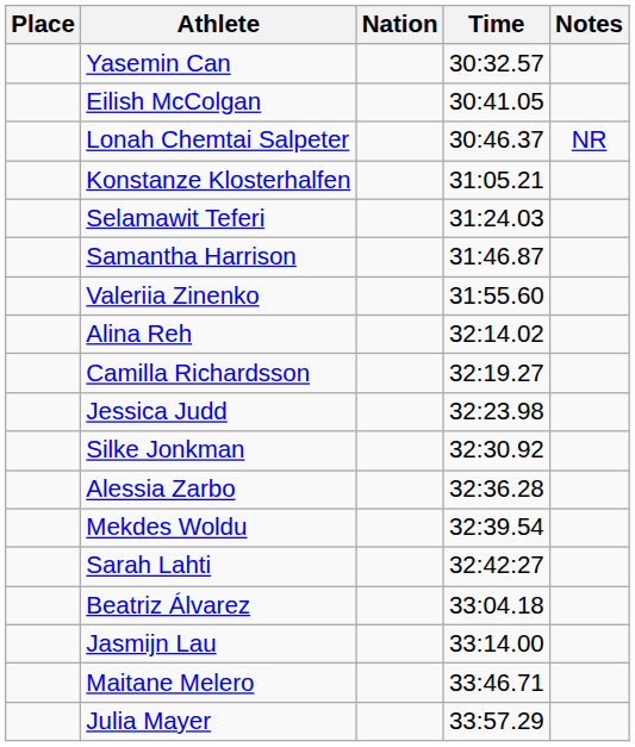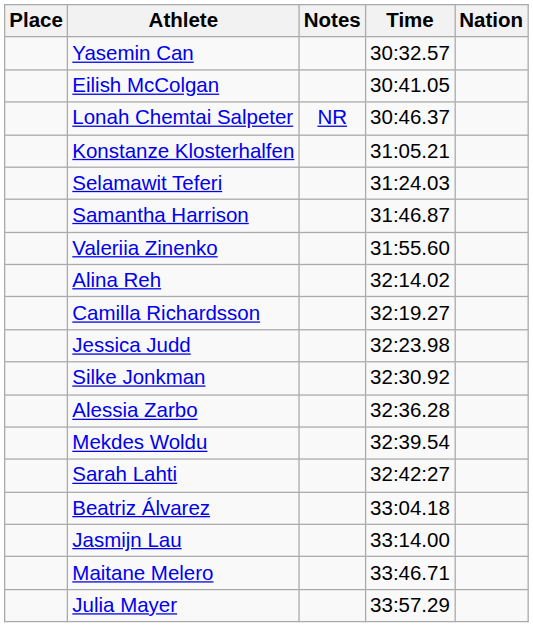 <table class="wikitable sortable" style="text-align:center">
 <tr>
 <th>Place</th>
 <th>Athlete</th>
+<th>Notes</th>
+<th>Time</th>
 <th>Nation</th>
-<th>Time</th>
-<th>Notes</th>
 </tr>
 <tr>
 <td></td>
 <td align="left"><a href='#'>Yasemin Can</a></td>
+<td></td>
+<td>30:32.57</td>
 <td align=left></td>
-<td>30:32.57</td>
-<td></td>
 </tr>
 <tr>
 <td></td>
 <td align="left"><a href='#'>Eilish McColgan</a></td>
+<td></td>
+<td>30:41.05</td>
 <td align=left></td>
-<td>30:41.05</td>
-<td></td>
 </tr>
 <tr>
 <td></td>
 <td align="left"><a href='#'>Lonah Chemtai Salpeter</a></td>
+<td><a href='#'>NR</a></td>
+<td>30:46.37</td>
 <td align=left></td>
-<td>30:46.37</td>
-<td><a href='#'>NR</a></td>
 </tr>
 <tr>
 <td></td>
 <td align="left"><a href='#'>Konstanze Klosterhalfen</a></td>
+<td></td>
+<td>31:05.21</td>
 <td align=left></td>
-<td>31:05.21</td>
-<td></td>
 </tr>
 <tr>
 <td></td>
 <td align="left"><a href='#'>Selamawit Teferi</a></td>
+<td></td>
+<td>31:24.03</td>
 <td align=left></td>
-<td>31:24.03</td>
-<td></td>
 </tr>
 <tr>
 <td></td>
 <td align="left"><a href='#'>Samantha Harrison</a></td>
+<td></td>
+<td>31:46.87</td>
 <td align=left></td>
-<td>31:46.87</td>
-<td></td>
 </tr>
 <tr>
 <td></td>
 <td align="left"><a href='#'>Valeriia Zinenko</a></td>
+<td></td>
+<td>31:55.60</td>
 <td align=left></td>
-<td>31:55.60</td>
-<td></td>
 </tr>
 <tr>
 <td></td>
 <td align="left"><a href='#'>Alina Reh</a></td>
+<td></td>
+<td>32:14.02</td>
 <td align=left></td>
-<td>32:14.02</td>
-<td></td>
 </tr>
 <tr>
 <td></td>
 <td align="left"><a href='#'>Camilla Richardsson</a></td>
+<td></td>
+<td>32:19.27</td>
 <td align=left></td>
-<td>32:19.27</td>
-<td></td>
 </tr>
 <tr>
 <td></td>
 <td align="left"><a href='#'>Jessica Judd</a></td>
+<td></td>
+<td>32:23.98</td>
 <td align=left></td>
-<td>32:23.98</td>
-<td></td>
 </tr>
 <tr>
 <td></td>
 <td align="left"><a href='#'>Silke Jonkman</a></td>
+<td></td>
+<td>32:30.92</td>
 <td align=left></td>
-<td>32:30.92</td>
-<td></td>
 </tr>
 <tr>
 <td></td>
 <td align="left"><a href='#'>Alessia Zarbo</a></td>
+<td></td>
+<td>32:36.28</td>
 <td align=left></td>
-<td>32:36.28</td>
-<td></td>
 </tr>
 <tr>
 <td></td>
 <td align="left"><a href='#'>Mekdes Woldu</a></td>
+<td></td>
+<td>32:39.54</td>
 <td align=left></td>
-<td>32:39.54</td>
-<td></td>
 </tr>
 <tr>
 <td></td>
 <td align="left"><a href='#'>Sarah Lahti</a></td>
+<td></td>
+<td>32:42:27</td>
 <td align=left></td>
-<td>32:42:27</td>
-<td></td>
 </tr>
 <tr>
 <td></td>
 <td align="left"><a href='#'>Beatriz Álvarez</a></td>
+<td></td>
+<td>33:04.18</td>
 <td align=left></td>
-<td>33:04.18</td>
-<td></td>
 </tr>
 <tr>
 <td></td>
 <td align="left"><a href='#'>Jasmijn Lau</a></td>
+<td></td>
+<td>33:14.00</td>
 <td align=left></td>
-<td>33:14.00</td>
-<td></td>
 </tr>
 <tr>
 <td></td>
 <td align="left"><a href='#'>Maitane Melero</a></td>
+<td></td>
+<td>33:46.71</td>
 <td align=left></td>
-<td>33:46.71</td>
-<td></td>
 </tr>
 <tr>
 <td></td>
 <td align="left"><a href='#'>Julia Mayer</a></td>
+<td></td>
+<td>33:57.29</td>
 <td align=left></td>
-<td>33:57.29</td>
-<td></td>
 </tr>
 </table>
